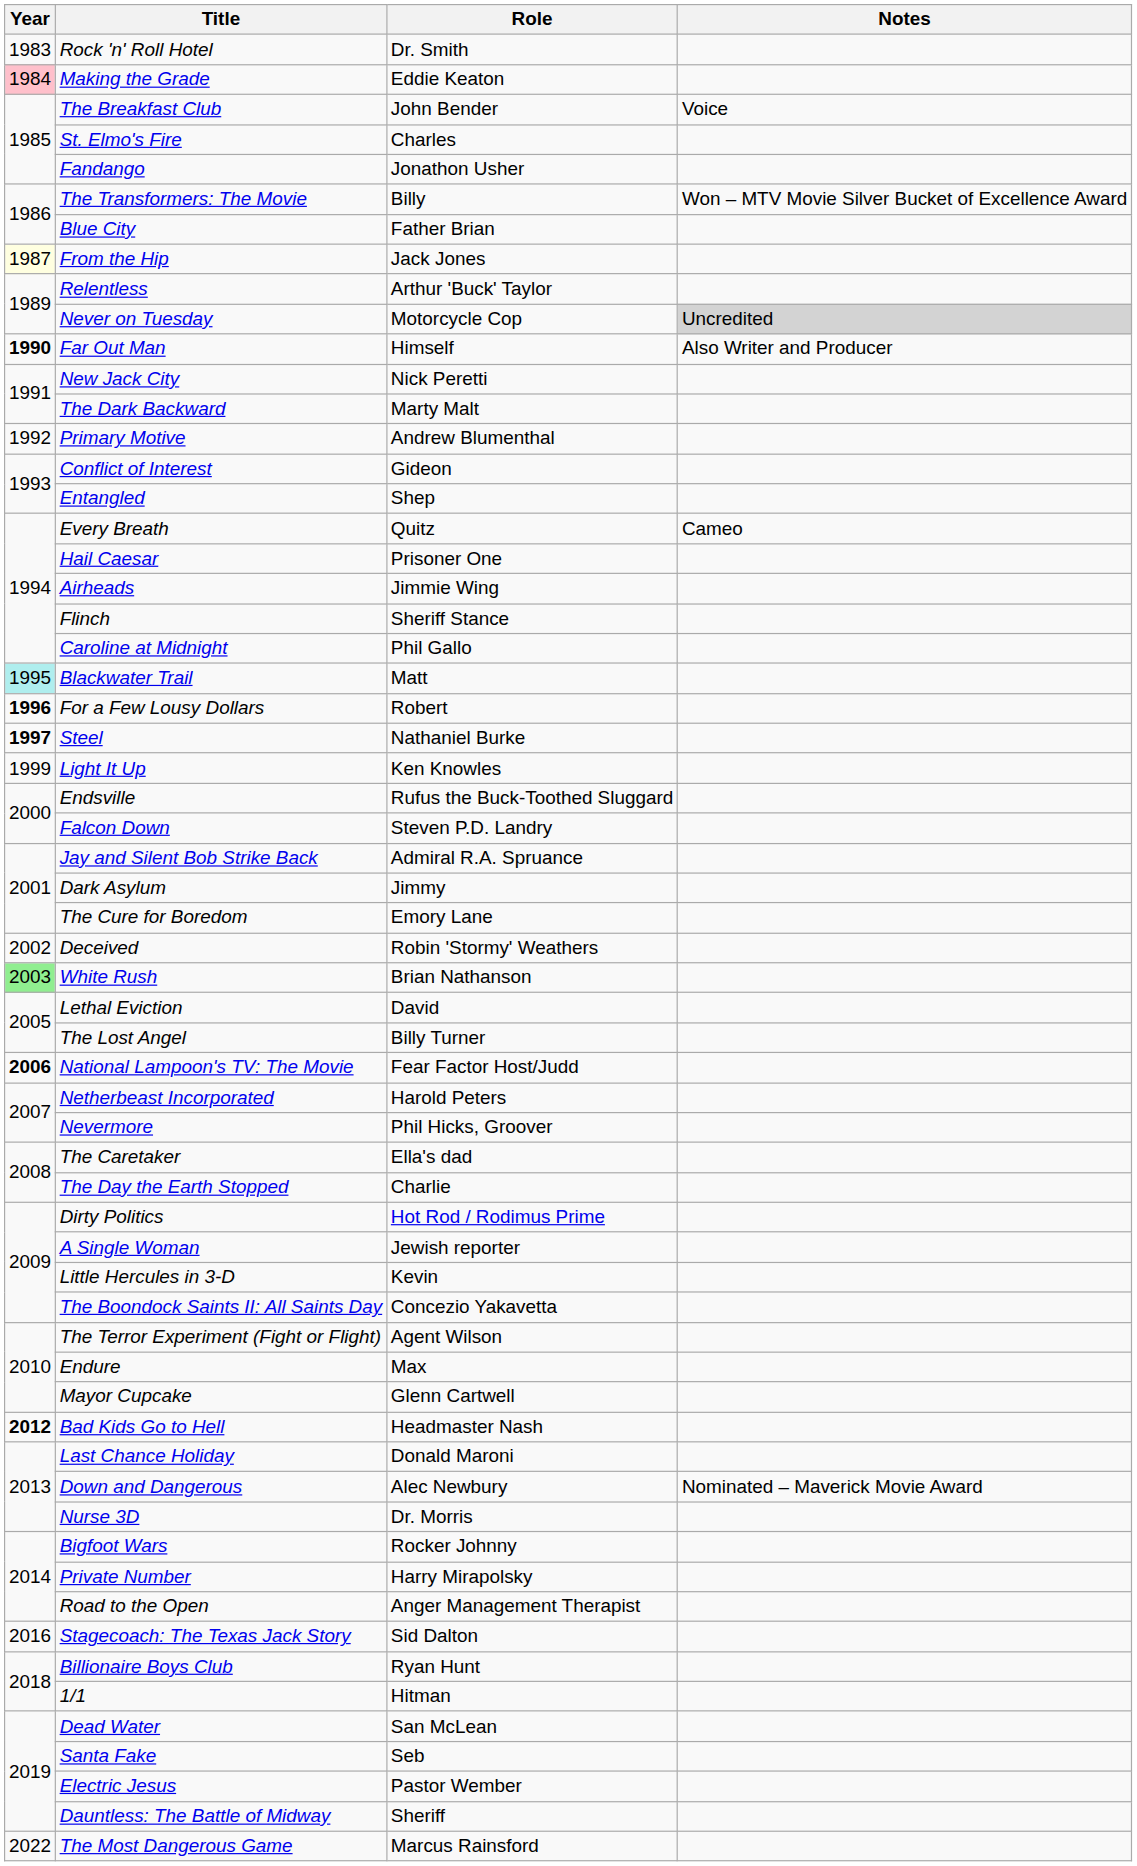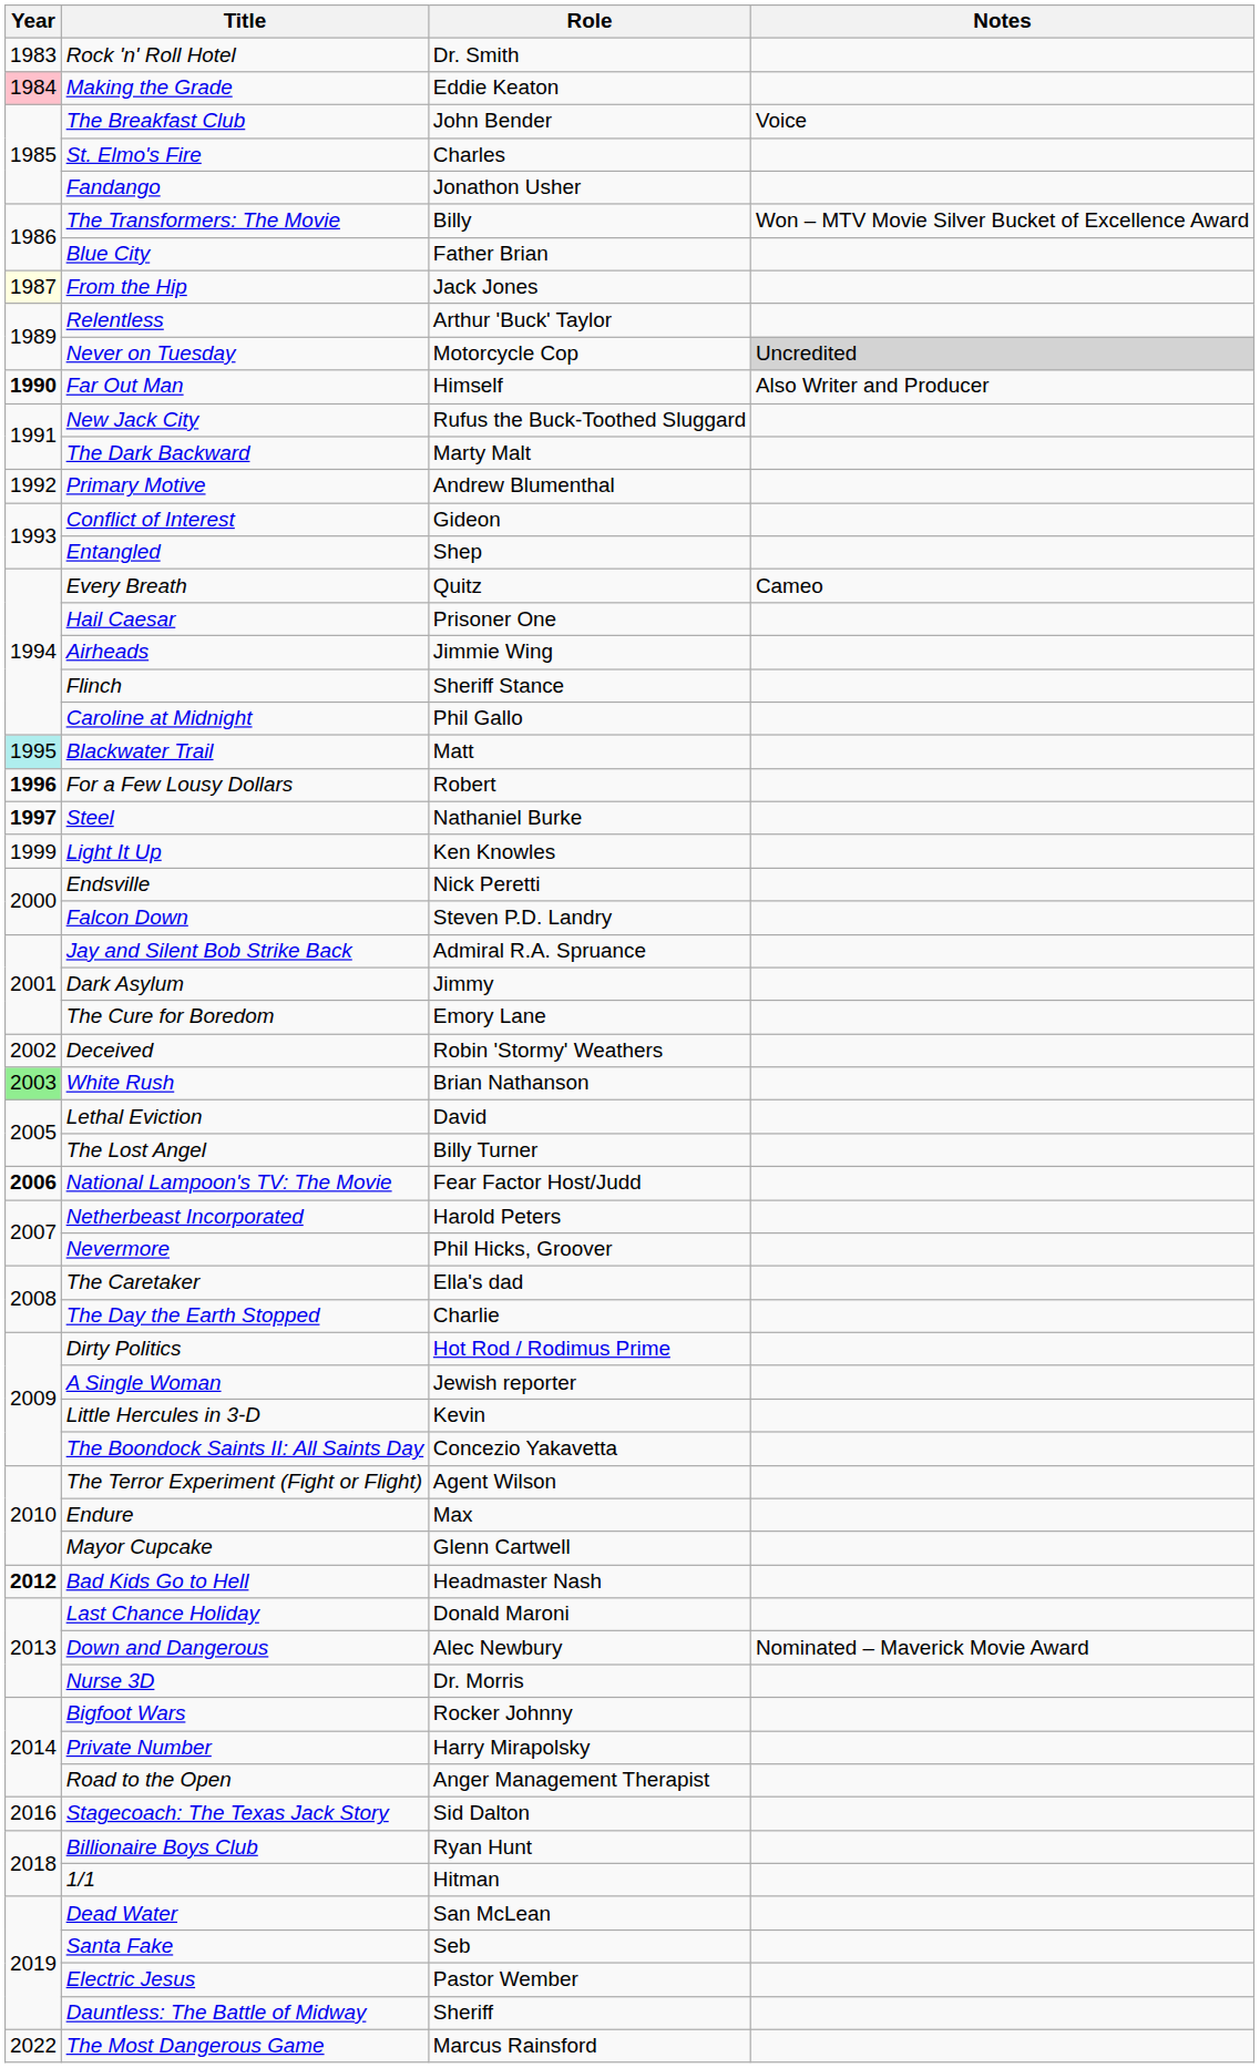 <table class="wikitable sortable">
 <tr>
 <th>Year</th>
 <th>Title</th>
 <th>Role</th>
 <th>Notes</th>
 </tr>
 <tr>
 <td>1983</td>
 <td><em>Rock 'n' Roll Hotel</em></td>
 <td>Dr. Smith</td>
 <td></td>
 </tr>
 <tr>
 <td style="background: pink;">1984</td>
 <td><em><a href='#'>Making the Grade</a></em></td>
 <td>Eddie Keaton</td>
 <td></td>
 </tr>
 <tr>
 <td rowspan=3>1985</td>
 <td><em><a href='#'>The Breakfast Club</a></em></td>
 <td>John Bender</td>
 <td>Voice</td>
 </tr>
 <tr>
 <td><em><a href='#'>St. Elmo's Fire</a></em></td>
 <td>Charles</td>
 <td></td>
 </tr>
 <tr>
 <td><em><a href='#'>Fandango</a></em></td>
 <td>Jonathon Usher</td>
 <td></td>
 </tr>
 <tr>
 <td rowspan=2>1986</td>
 <td><em><a href='#'>The Transformers: The Movie</a></em></td>
 <td>Billy</td>
 <td>Won – MTV Movie Silver Bucket of Excellence Award</td>
 </tr>
 <tr>
 <td><em><a href='#'>Blue City</a></em></td>
 <td>Father Brian</td>
 <td></td>
 </tr>
 <tr>
 <td style="background: lightyellow;">1987</td>
 <td><em><a href='#'>From the Hip</a></em></td>
 <td>Jack Jones</td>
 <td></td>
 </tr>
 <tr>
 <td rowspan=2>1989</td>
 <td><em><a href='#'>Relentless</a></em></td>
 <td>Arthur 'Buck' Taylor</td>
 <td></td>
 </tr>
 <tr>
 <td><em><a href='#'>Never on Tuesday</a></em></td>
 <td>Motorcycle Cop</td>
 <td style="background: lightgrey;">Uncredited</td>
 </tr>
 <tr>
 <td><strong>1990</strong></td>
 <td><em><a href='#'>Far Out Man</a></em></td>
 <td>Himself</td>
 <td>Also Writer and Producer</td>
 </tr>
 <tr>
 <td rowspan=2>1991</td>
 <td><em><a href='#'>New Jack City</a></em></td>
-<td>Nick Peretti</td>
+<td>Rufus the Buck-Toothed Sluggard</td>
 <td></td>
 </tr>
 <tr>
 <td><em><a href='#'>The Dark Backward</a></em></td>
 <td>Marty Malt</td>
 <td></td>
 </tr>
 <tr>
 <td>1992</td>
 <td><em><a href='#'>Primary Motive</a></em></td>
 <td>Andrew Blumenthal</td>
 <td></td>
 </tr>
 <tr>
 <td rowspan=2>1993</td>
 <td><em><a href='#'>Conflict of Interest</a></em></td>
 <td>Gideon</td>
 <td></td>
 </tr>
 <tr>
 <td><em><a href='#'>Entangled</a></em></td>
 <td>Shep</td>
 <td></td>
 </tr>
 <tr>
 <td rowspan="5">1994</td>
 <td><em>Every Breath</em></td>
 <td>Quitz</td>
 <td>Cameo</td>
 </tr>
 <tr>
 <td><em><a href='#'>Hail Caesar</a></em></td>
 <td>Prisoner One</td>
 <td></td>
 </tr>
 <tr>
 <td><em><a href='#'>Airheads</a></em></td>
 <td>Jimmie Wing</td>
 <td></td>
 </tr>
 <tr>
 <td><em>Flinch</em></td>
 <td>Sheriff Stance</td>
 <td></td>
 </tr>
 <tr>
 <td><em><a href='#'>Caroline at Midnight</a></em></td>
 <td>Phil Gallo</td>
 <td></td>
 </tr>
 <tr>
 <td style="background: paleturquoise;">1995</td>
 <td><em><a href='#'>Blackwater Trail</a></em></td>
 <td>Matt</td>
 <td></td>
 </tr>
 <tr>
 <td><strong>1996</strong></td>
 <td><em>For a Few Lousy Dollars</em></td>
 <td>Robert</td>
 <td></td>
 </tr>
 <tr>
 <td><strong>1997</strong></td>
 <td><em><a href='#'>Steel</a></em></td>
 <td>Nathaniel Burke</td>
 <td></td>
 </tr>
 <tr>
 <td>1999</td>
 <td><em><a href='#'>Light It Up</a></em></td>
 <td>Ken Knowles</td>
 <td></td>
 </tr>
 <tr>
 <td rowspan=2>2000</td>
 <td><em>Endsville</em></td>
-<td>Rufus the Buck-Toothed Sluggard</td>
+<td>Nick Peretti</td>
 <td></td>
 </tr>
 <tr>
 <td><em><a href='#'>Falcon Down</a></em></td>
 <td>Steven P.D. Landry</td>
 <td></td>
 </tr>
 <tr>
 <td rowspan="3">2001</td>
 <td><em><a href='#'>Jay and Silent Bob Strike Back</a></em></td>
 <td>Admiral R.A. Spruance</td>
 <td></td>
 </tr>
 <tr>
 <td><em>Dark Asylum</em></td>
 <td>Jimmy</td>
 <td></td>
 </tr>
 <tr>
 <td><em>The Cure for Boredom</em></td>
 <td>Emory Lane</td>
 <td></td>
 </tr>
 <tr>
 <td>2002</td>
 <td><em>Deceived</em></td>
 <td>Robin 'Stormy' Weathers</td>
 <td></td>
 </tr>
 <tr>
 <td style="background: lightgreen;">2003</td>
 <td><em><a href='#'>White Rush</a></em></td>
 <td>Brian Nathanson</td>
 <td></td>
 </tr>
 <tr>
 <td rowspan=2>2005</td>
 <td><em>Lethal Eviction</em></td>
 <td>David</td>
 <td></td>
 </tr>
 <tr>
 <td><em>The Lost Angel</em></td>
 <td>Billy Turner</td>
 <td></td>
 </tr>
 <tr>
 <td><strong>2006</strong></td>
 <td><em><a href='#'>National Lampoon's TV: The Movie</a></em></td>
 <td>Fear Factor Host/Judd</td>
 <td></td>
 </tr>
 <tr>
 <td rowspan=2>2007</td>
 <td><em><a href='#'>Netherbeast Incorporated</a></em></td>
 <td>Harold Peters</td>
 <td></td>
 </tr>
 <tr>
 <td><em><a href='#'>Nevermore</a></em></td>
 <td>Phil Hicks, Groover</td>
 <td></td>
 </tr>
 <tr>
 <td rowspan=2>2008</td>
 <td><em>The Caretaker</em></td>
 <td>Ella's dad</td>
 <td></td>
 </tr>
 <tr>
 <td><em><a href='#'>The Day the Earth Stopped</a></em></td>
 <td>Charlie</td>
 <td></td>
 </tr>
 <tr>
 <td rowspan=4>2009</td>
 <td><em>Dirty Politics</em></td>
 <td><a href='#'>Hot Rod / Rodimus Prime</a></td>
 <td></td>
 </tr>
 <tr>
 <td><em><a href='#'>A Single Woman</a></em></td>
 <td>Jewish reporter</td>
 <td></td>
 </tr>
 <tr>
 <td><em>Little Hercules in 3-D</em></td>
 <td>Kevin</td>
 <td></td>
 </tr>
 <tr>
 <td><em><a href='#'>The Boondock Saints II: All Saints Day</a></em></td>
 <td>Concezio Yakavetta</td>
 <td></td>
 </tr>
 <tr>
 <td rowspan=3>2010</td>
 <td><em>The Terror Experiment (Fight or Flight)</em></td>
 <td>Agent Wilson</td>
 <td></td>
 </tr>
 <tr>
 <td><em>Endure</em></td>
 <td>Max</td>
 <td></td>
 </tr>
 <tr>
 <td><em>Mayor Cupcake</em></td>
 <td>Glenn Cartwell</td>
 <td></td>
 </tr>
 <tr>
 <td><strong>2012</strong></td>
 <td><em><a href='#'>Bad Kids Go to Hell</a></em></td>
 <td>Headmaster Nash</td>
 <td></td>
 </tr>
 <tr>
 <td rowspan=3>2013</td>
 <td><em><a href='#'>Last Chance Holiday</a></em></td>
 <td>Donald Maroni</td>
 <td></td>
 </tr>
 <tr>
 <td><em><a href='#'>Down and Dangerous</a></em></td>
 <td>Alec Newbury</td>
 <td>Nominated – Maverick Movie Award</td>
 </tr>
 <tr>
 <td><em><a href='#'>Nurse 3D</a></em></td>
 <td>Dr. Morris</td>
 <td></td>
 </tr>
 <tr>
 <td rowspan="3">2014</td>
 <td><em><a href='#'>Bigfoot Wars</a></em></td>
 <td>Rocker Johnny</td>
 <td></td>
 </tr>
 <tr>
 <td><em><a href='#'>Private Number</a></em></td>
 <td>Harry Mirapolsky</td>
 <td></td>
 </tr>
 <tr>
 <td><em>Road to the Open</em></td>
 <td>Anger Management Therapist</td>
 <td></td>
 </tr>
 <tr>
 <td>2016</td>
 <td><em><a href='#'>Stagecoach: The Texas Jack Story</a></em></td>
 <td>Sid Dalton</td>
 <td></td>
 </tr>
 <tr>
 <td rowspan=2>2018</td>
 <td><em><a href='#'>Billionaire Boys Club</a></em></td>
 <td>Ryan Hunt</td>
 <td></td>
 </tr>
 <tr>
 <td><em>1/1</em></td>
 <td>Hitman</td>
 <td></td>
 </tr>
 <tr>
 <td rowspan="4">2019</td>
 <td><em><a href='#'>Dead Water</a></em></td>
 <td>San McLean</td>
 <td></td>
 </tr>
 <tr>
 <td><em><a href='#'>Santa Fake</a></em></td>
 <td>Seb</td>
 <td></td>
 </tr>
 <tr>
 <td><em><a href='#'>Electric Jesus</a></em></td>
 <td>Pastor Wember</td>
 <td></td>
 </tr>
 <tr>
 <td><em><a href='#'>Dauntless: The Battle of Midway</a></em></td>
 <td>Sheriff</td>
 <td></td>
 </tr>
 <tr>
 <td>2022</td>
 <td><em><a href='#'>The Most Dangerous Game</a></em></td>
 <td>Marcus Rainsford</td>
 <td></td>
 </tr>
 </table>
